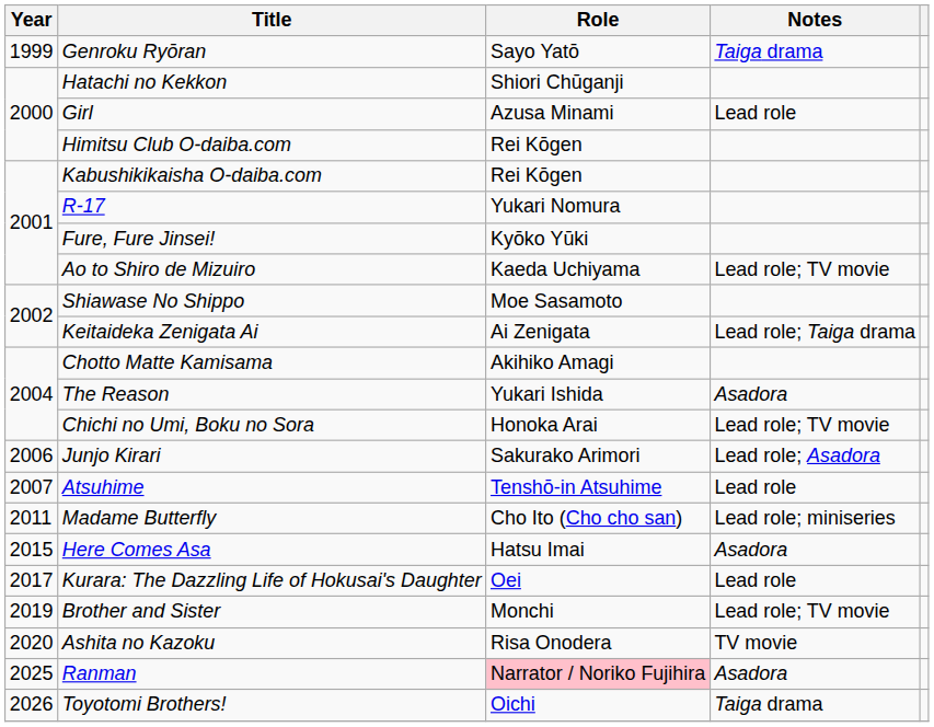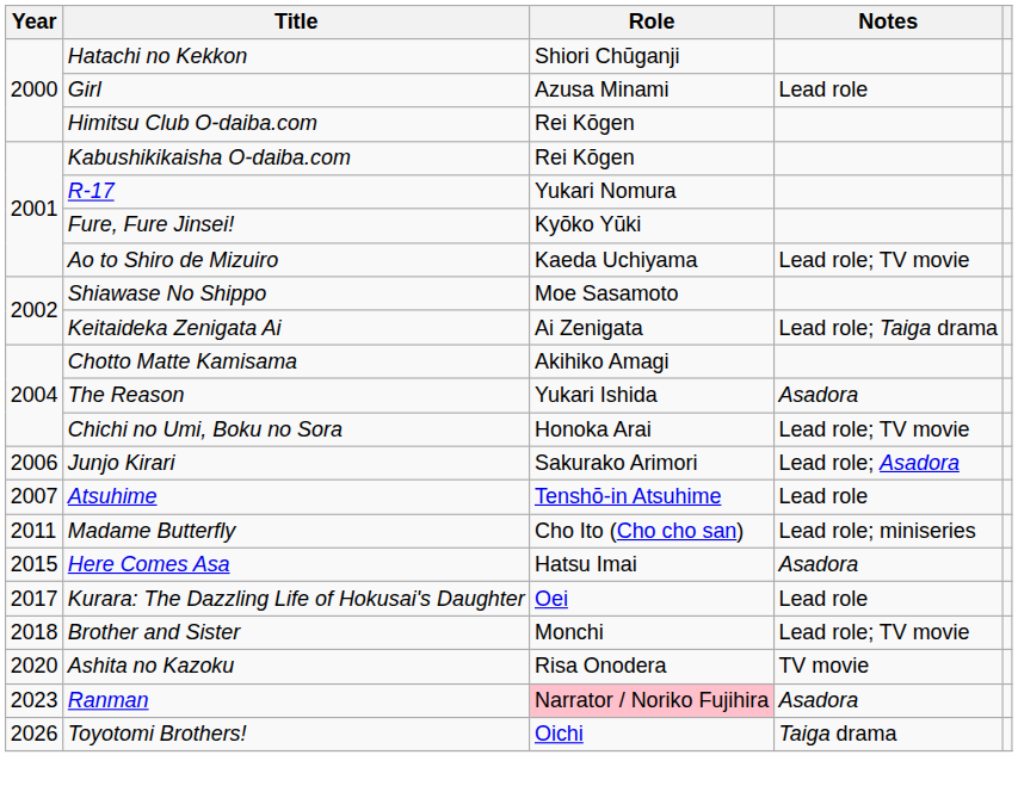 <table class="wikitable sortable">
 <tr>
 <th>Year</th>
 <th>Title</th>
 <th>Role</th>
 <th class="unsortable">Notes</th>
 <th class="unsortable"></th>
-</tr>
-<tr>
-<td>1999</td>
-<td><em>Genroku Ryōran</em></td>
-<td>Sayo Yatō</td>
-<td><a href='#'><em>Taiga</em> drama</a></td>
-<td></td>
 </tr>
 <tr>
 <td rowspan="3">2000</td>
 <td><em>Hatachi no Kekkon</em></td>
 <td>Shiori Chūganji</td>
 <td></td>
 <td></td>
 </tr>
 <tr>
 <td><em>Girl</em></td>
 <td>Azusa Minami</td>
 <td>Lead role</td>
 <td></td>
 </tr>
 <tr>
 <td><em>Himitsu Club O-daiba.com</em></td>
 <td>Rei Kōgen</td>
 <td></td>
 <td></td>
 </tr>
 <tr>
 <td rowspan="4">2001</td>
 <td><em>Kabushikikaisha O-daiba.com</em></td>
 <td>Rei Kōgen</td>
 <td></td>
 <td></td>
 </tr>
 <tr>
 <td><em><a href='#'>R-17</a></em></td>
 <td>Yukari Nomura</td>
 <td></td>
 <td></td>
 </tr>
 <tr>
 <td><em>Fure, Fure Jinsei!</em></td>
 <td>Kyōko Yūki</td>
 <td></td>
 <td></td>
 </tr>
 <tr>
 <td><em>Ao to Shiro de Mizuiro</em></td>
 <td>Kaeda Uchiyama</td>
 <td>Lead role; TV movie</td>
 <td></td>
 </tr>
 <tr>
 <td rowspan="2">2002</td>
 <td><em>Shiawase No Shippo</em></td>
 <td>Moe Sasamoto</td>
 <td></td>
 <td></td>
 </tr>
 <tr>
 <td><em>Keitaideka Zenigata Ai</em></td>
 <td>Ai Zenigata</td>
 <td>Lead role; <em>Taiga</em> drama</td>
 <td></td>
 </tr>
 <tr>
 <td rowspan="3">2004</td>
 <td><em>Chotto Matte Kamisama</em></td>
 <td>Akihiko Amagi</td>
 <td></td>
 <td></td>
 </tr>
 <tr>
 <td><em>The Reason</em></td>
 <td>Yukari Ishida</td>
 <td><em>Asadora</em></td>
 <td></td>
 </tr>
 <tr>
 <td><em>Chichi no Umi, Boku no Sora</em></td>
 <td>Honoka Arai</td>
 <td>Lead role; TV movie</td>
 <td></td>
 </tr>
 <tr>
 <td>2006</td>
 <td><em>Junjo Kirari</em></td>
 <td>Sakurako Arimori</td>
 <td>Lead role; <em><a href='#'>Asadora</a></em></td>
 <td></td>
 </tr>
 <tr>
 <td>2007</td>
 <td><em><a href='#'>Atsuhime</a></em></td>
 <td><a href='#'>Tenshō-in Atsuhime</a></td>
 <td>Lead role</td>
 <td></td>
 </tr>
 <tr>
 <td>2011</td>
 <td><em>Madame Butterfly</em></td>
 <td>Cho Ito (<a href='#'>Cho cho san</a>)</td>
 <td>Lead role; miniseries</td>
 <td></td>
 </tr>
 <tr>
 <td>2015</td>
 <td><em><a href='#'>Here Comes Asa</a></em></td>
 <td>Hatsu Imai</td>
 <td><em>Asadora</em></td>
 <td></td>
 </tr>
 <tr>
 <td>2017</td>
 <td><em>Kurara: The Dazzling Life of Hokusai's Daughter</em></td>
 <td><a href='#'>Oei</a></td>
 <td>Lead role</td>
 <td></td>
 </tr>
 <tr>
-<td>2019</td>
+<td>2018</td>
 <td><em>Brother and Sister</em></td>
 <td>Monchi</td>
 <td>Lead role; TV movie</td>
 <td></td>
 </tr>
 <tr>
 <td>2020</td>
 <td><em>Ashita no Kazoku</em></td>
 <td>Risa Onodera</td>
 <td>TV movie</td>
 <td></td>
 </tr>
 <tr>
-<td>2025</td>
+<td>2023</td>
 <td><em><a href='#'>Ranman</a></em></td>
 <td style="background: pink;">Narrator / Noriko Fujihira</td>
 <td><em>Asadora</em></td>
 <td></td>
 </tr>
 <tr>
 <td>2026</td>
 <td><em>Toyotomi Brothers!</em></td>
 <td><a href='#'>Oichi</a></td>
 <td><em>Taiga</em> drama</td>
 <td></td>
 </tr>
 <tr>
 </tr>
 </table>
